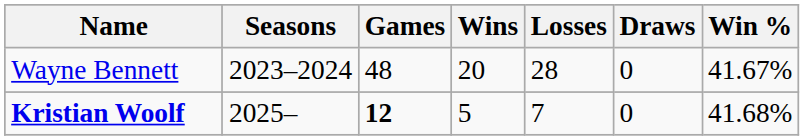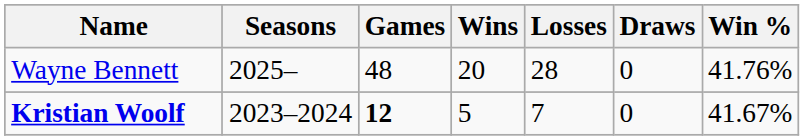 <table class="wikitable" style="text-align:left;">
 <tr>
 <th width="120">Name</th>
 <th>Seasons</th>
 <th>Games</th>
 <th>Wins</th>
 <th>Losses</th>
 <th>Draws</th>
 <th>Win %</th>
 </tr>
 <tr>
 <td><a href='#'>Wayne Bennett</a></td>
-<td>2023–2024</td>
+<td>2025–</td>
 <td>48</td>
 <td>20</td>
 <td>28</td>
 <td>0</td>
-<td>41.67%</td>
+<td>41.76%</td>
 </tr>
 <tr>
 <td style="text-align:left;"><strong><a href='#'>Kristian Woolf</a></strong></td>
-<td>2025–</td>
+<td>2023–2024</td>
 <td><strong>12</strong></td>
 <td>5</td>
 <td>7</td>
 <td>0</td>
-<td>41.68%</td>
+<td>41.67%</td>
 </tr>
 </table>
